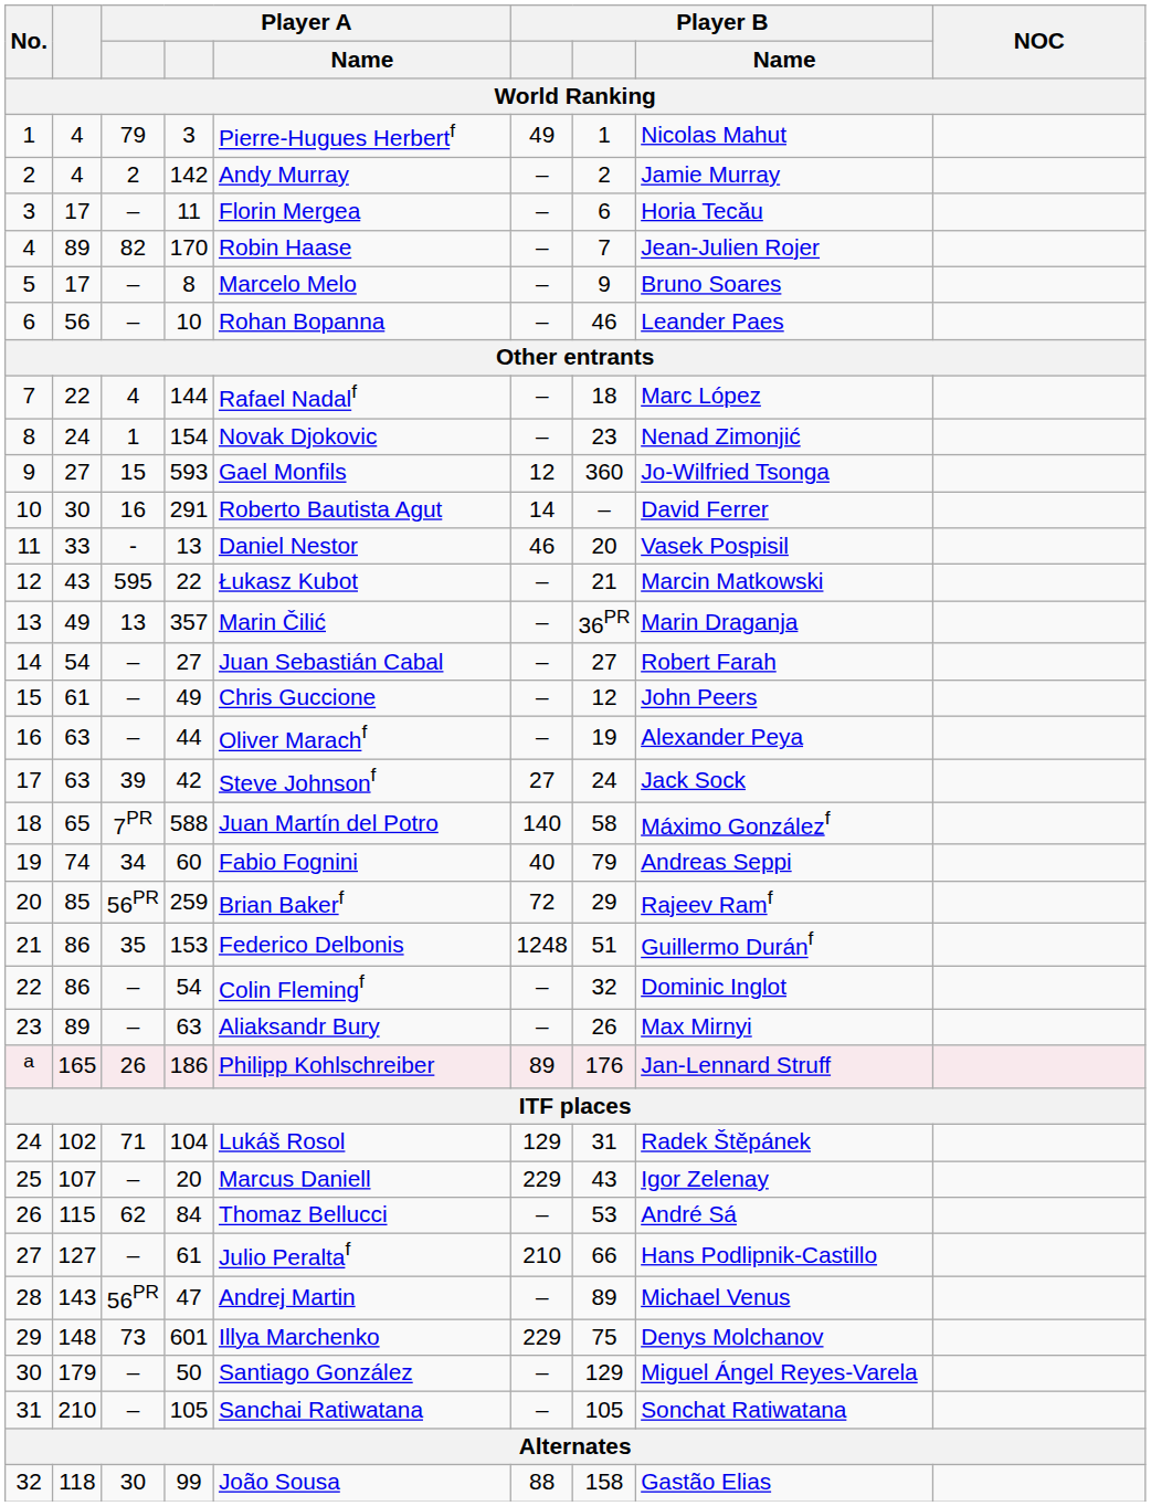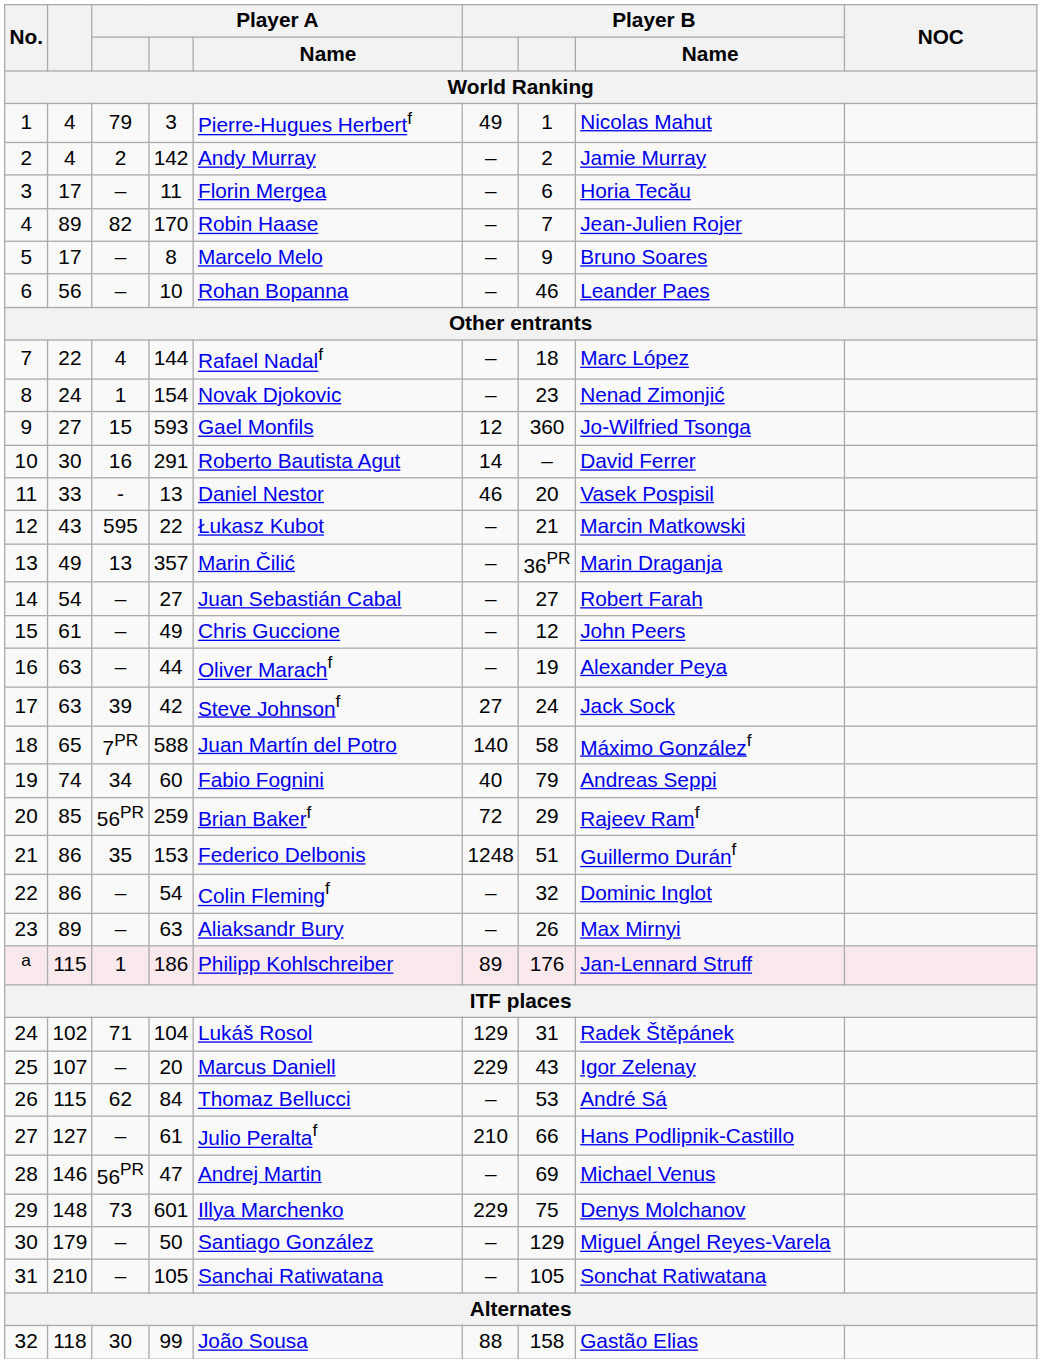 <table class="wikitable">
 <tr>
 <th width=20 rowspan="2">No.</th>
 <th width=20 rowspan="2"></th>
 <th width=240 colspan="3">Player A</th>
 <th width=240 colspan="3">Player B</th>
 <th width=140 rowspan="2">NOC</th>
 </tr>
 <tr>
 <th width=20></th>
 <th width=20></th>
 <th width=200>Name</th>
 <th width=20></th>
 <th width=20></th>
 <th width=200>Name</th>
 </tr>
 <tr>
 <th colspan="9">World Ranking</th>
 </tr>
 <tr align="center">
 <td>1</td>
 <td>4</td>
 <td>79</td>
 <td>3</td>
 <td align="left"><a href='#'>Pierre-Hugues Herbert</a><sup>f</sup></td>
 <td>49</td>
 <td>1</td>
 <td align="left"><a href='#'>Nicolas Mahut</a></td>
 <td align="left"></td>
 </tr>
 <tr align="center">
 <td>2</td>
 <td>4</td>
 <td>2</td>
 <td>142</td>
 <td align="left"><a href='#'>Andy Murray</a></td>
 <td>–</td>
 <td>2</td>
 <td align="left"><a href='#'>Jamie Murray</a></td>
 <td align="left"></td>
 </tr>
 <tr align="center">
 <td>3</td>
 <td>17</td>
 <td>–</td>
 <td>11</td>
 <td align="left"><a href='#'>Florin Mergea</a></td>
 <td>–</td>
 <td>6</td>
 <td align="left"><a href='#'>Horia Tecău</a></td>
 <td align="left"></td>
 </tr>
 <tr align="center">
 <td>4</td>
 <td>89</td>
 <td>82</td>
 <td>170</td>
 <td align="left"><a href='#'>Robin Haase</a></td>
 <td>–</td>
 <td>7</td>
 <td align="left"><a href='#'>Jean-Julien Rojer</a></td>
 <td align="left"></td>
 </tr>
 <tr align="center">
 <td>5</td>
 <td>17</td>
 <td>–</td>
 <td>8</td>
 <td align="left"><a href='#'>Marcelo Melo</a></td>
 <td>–</td>
 <td>9</td>
 <td align="left"><a href='#'>Bruno Soares</a></td>
 <td align="left"></td>
 </tr>
 <tr align="center">
 <td>6</td>
 <td>56</td>
 <td>–</td>
 <td>10</td>
 <td align="left"><a href='#'>Rohan Bopanna</a></td>
 <td>–</td>
 <td>46</td>
 <td align="left"><a href='#'>Leander Paes</a></td>
 <td align="left"></td>
 </tr>
 <tr>
 <th colspan="9">Other entrants</th>
 </tr>
 <tr align="center">
 <td>7</td>
 <td>22</td>
 <td>4</td>
 <td>144</td>
 <td align="left"><a href='#'>Rafael Nadal</a><sup>f</sup></td>
 <td>–</td>
 <td>18</td>
 <td align="left"><a href='#'>Marc López</a></td>
 <td align="left"></td>
 </tr>
 <tr align="center">
 <td>8</td>
 <td>24</td>
 <td>1</td>
 <td>154</td>
 <td align="left"><a href='#'>Novak Djokovic</a></td>
 <td>–</td>
 <td>23</td>
 <td align="left"><a href='#'>Nenad Zimonjić</a></td>
 <td align="left"></td>
 </tr>
 <tr align="center">
 <td>9</td>
 <td>27</td>
 <td>15</td>
 <td>593</td>
 <td align="left"><a href='#'>Gael Monfils</a></td>
 <td>12</td>
 <td>360</td>
 <td align="left"><a href='#'>Jo-Wilfried Tsonga</a></td>
 <td align="left"></td>
 </tr>
 <tr align="center">
 <td>10</td>
 <td>30</td>
 <td>16</td>
 <td>291</td>
 <td align="left"><a href='#'>Roberto Bautista Agut</a></td>
 <td>14</td>
 <td>–</td>
 <td align="left"><a href='#'>David Ferrer</a></td>
 <td align="left"></td>
 </tr>
 <tr align="center">
 <td>11</td>
 <td>33</td>
 <td>-</td>
 <td>13</td>
 <td align="left"><a href='#'>Daniel Nestor</a></td>
 <td>46</td>
 <td>20</td>
 <td align="left"><a href='#'>Vasek Pospisil</a></td>
 <td align="left"></td>
 </tr>
 <tr align="center">
 <td>12</td>
 <td>43</td>
 <td>595</td>
 <td>22</td>
 <td align="left"><a href='#'>Łukasz Kubot</a></td>
 <td>–</td>
 <td>21</td>
 <td align="left"><a href='#'>Marcin Matkowski</a></td>
 <td align="left"></td>
 </tr>
 <tr align="center">
 <td>13</td>
 <td>49</td>
 <td>13</td>
 <td>357</td>
 <td align="left"><a href='#'>Marin Čilić</a></td>
 <td>–</td>
 <td>36<sup>PR</sup></td>
 <td align="left"><a href='#'>Marin Draganja</a></td>
 <td align="left"></td>
 </tr>
 <tr align="center">
 <td>14</td>
 <td>54</td>
 <td>–</td>
 <td>27</td>
 <td align="left"><a href='#'>Juan Sebastián Cabal</a></td>
 <td>–</td>
 <td>27</td>
 <td align="left"><a href='#'>Robert Farah</a></td>
 <td align="left"></td>
 </tr>
 <tr align="center">
 <td>15</td>
 <td>61</td>
 <td>–</td>
 <td>49</td>
 <td align="left"><a href='#'>Chris Guccione</a></td>
 <td>–</td>
 <td>12</td>
 <td align="left"><a href='#'>John Peers</a></td>
 <td align="left"></td>
 </tr>
 <tr align="center">
 <td>16</td>
 <td>63</td>
 <td>–</td>
 <td>44</td>
 <td align="left"><a href='#'>Oliver Marach</a><sup>f</sup></td>
 <td>–</td>
 <td>19</td>
 <td align="left"><a href='#'>Alexander Peya</a></td>
 <td align="left"></td>
 </tr>
 <tr align="center">
 <td>17</td>
 <td>63</td>
 <td>39</td>
 <td>42</td>
 <td align="left"><a href='#'>Steve Johnson</a><sup>f</sup></td>
 <td>27</td>
 <td>24</td>
 <td align="left"><a href='#'>Jack Sock</a></td>
 <td align="left"></td>
 </tr>
 <tr align="center">
 <td>18</td>
 <td>65</td>
 <td>7<sup>PR</sup></td>
 <td>588</td>
 <td align="left"><a href='#'>Juan Martín del Potro</a></td>
 <td>140</td>
 <td>58</td>
 <td align="left"><a href='#'>Máximo González</a><sup>f</sup></td>
 <td align="left"></td>
 </tr>
 <tr align="center">
 <td>19</td>
 <td>74</td>
 <td>34</td>
 <td>60</td>
 <td align="left"><a href='#'>Fabio Fognini</a></td>
 <td>40</td>
 <td>79</td>
 <td align="left"><a href='#'>Andreas Seppi</a></td>
 <td align="left"></td>
 </tr>
 <tr align="center">
 <td>20</td>
 <td>85</td>
 <td>56<sup>PR</sup></td>
 <td>259</td>
 <td align="left"><a href='#'>Brian Baker</a><sup>f</sup></td>
 <td>72</td>
 <td>29</td>
 <td align="left"><a href='#'>Rajeev Ram</a><sup>f</sup></td>
 <td align="left"></td>
 </tr>
 <tr align="center">
 <td>21</td>
 <td>86</td>
 <td>35</td>
 <td>153</td>
 <td align="left"><a href='#'>Federico Delbonis</a></td>
 <td>1248</td>
 <td>51</td>
 <td align="left"><a href='#'>Guillermo Durán</a><sup>f</sup></td>
 <td align="left"></td>
 </tr>
 <tr align="center">
 <td>22</td>
 <td>86</td>
 <td>–</td>
 <td>54</td>
 <td align="left"><a href='#'>Colin Fleming</a><sup>f</sup></td>
 <td>–</td>
 <td>32</td>
 <td align="left"><a href='#'>Dominic Inglot</a></td>
 <td align="left"></td>
 </tr>
 <tr align="center">
 <td>23</td>
 <td>89</td>
 <td>–</td>
 <td>63</td>
 <td align="left"><a href='#'>Aliaksandr Bury</a></td>
 <td>–</td>
 <td>26</td>
 <td align="left"><a href='#'>Max Mirnyi</a></td>
 <td align="left"></td>
 </tr>
 <tr align="center" bgcolor=#F9E9ED>
 <td><sup>a</sup></td>
-<td>165</td>
-<td>26</td>
+<td>115</td>
+<td>1</td>
 <td>186</td>
 <td align="left"><a href='#'>Philipp Kohlschreiber</a></td>
 <td>89</td>
 <td>176</td>
 <td align="left"><a href='#'>Jan-Lennard Struff</a></td>
 <td align="left"></td>
 </tr>
 <tr>
 <th colspan="9">ITF places</th>
 </tr>
 <tr align="center">
 <td>24</td>
 <td>102</td>
 <td>71</td>
 <td>104</td>
 <td align="left"><a href='#'>Lukáš Rosol</a></td>
 <td>129</td>
 <td>31</td>
 <td align="left"><a href='#'>Radek Štěpánek</a></td>
 <td align="left"></td>
 </tr>
 <tr align="center">
 <td>25</td>
 <td>107</td>
 <td>–</td>
 <td>20</td>
 <td align="left"><a href='#'>Marcus Daniell</a></td>
 <td>229</td>
 <td>43</td>
 <td align="left"><a href='#'>Igor Zelenay</a></td>
 <td align="left"></td>
 </tr>
 <tr align="center">
 <td>26</td>
 <td>115</td>
 <td>62</td>
 <td>84</td>
 <td align="left"><a href='#'>Thomaz Bellucci</a></td>
 <td>–</td>
 <td>53</td>
 <td align="left"><a href='#'>André Sá</a></td>
 <td align="left"></td>
 </tr>
 <tr align="center">
 <td>27</td>
 <td>127</td>
 <td>–</td>
 <td>61</td>
 <td align="left"><a href='#'>Julio Peralta</a><sup>f</sup></td>
 <td>210</td>
 <td>66</td>
 <td align="left"><a href='#'>Hans Podlipnik-Castillo</a></td>
 <td align="left"></td>
 </tr>
 <tr align="center">
 <td>28</td>
-<td>143</td>
+<td>146</td>
 <td>56<sup>PR</sup></td>
 <td>47</td>
 <td align="left"><a href='#'>Andrej Martin</a></td>
 <td>–</td>
-<td>89</td>
+<td>69</td>
 <td align="left"><a href='#'>Michael Venus</a></td>
 <td align="left"></td>
 </tr>
 <tr align="center">
 <td>29</td>
 <td>148</td>
 <td>73</td>
 <td>601</td>
 <td align=left><a href='#'>Illya Marchenko</a></td>
 <td>229</td>
 <td>75</td>
 <td align=left><a href='#'>Denys Molchanov</a></td>
 <td align=left></td>
 </tr>
 <tr align="center">
 <td>30</td>
 <td>179</td>
 <td>–</td>
 <td>50</td>
 <td align="left"><a href='#'>Santiago González</a></td>
 <td>–</td>
 <td>129</td>
 <td align="left"><a href='#'>Miguel Ángel Reyes-Varela</a></td>
 <td align="left"></td>
 </tr>
 <tr align="center">
 <td>31</td>
 <td>210</td>
 <td>–</td>
 <td>105</td>
 <td align="left"><a href='#'>Sanchai Ratiwatana</a></td>
 <td>–</td>
 <td>105</td>
 <td align="left"><a href='#'>Sonchat Ratiwatana</a></td>
 <td align="left"></td>
 </tr>
 <tr>
 <th colspan="9">Alternates</th>
 </tr>
 <tr align="center">
 <td>32</td>
 <td>118</td>
 <td>30</td>
 <td>99</td>
 <td align="left"><a href='#'>João Sousa</a></td>
 <td>88</td>
 <td>158</td>
 <td align="left"><a href='#'>Gastão Elias</a></td>
 <td align="left"></td>
 </tr>
 </table>
